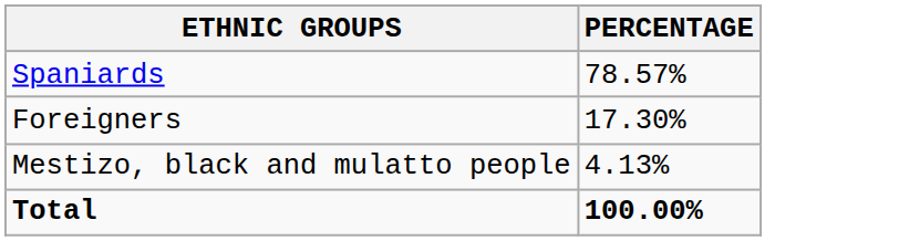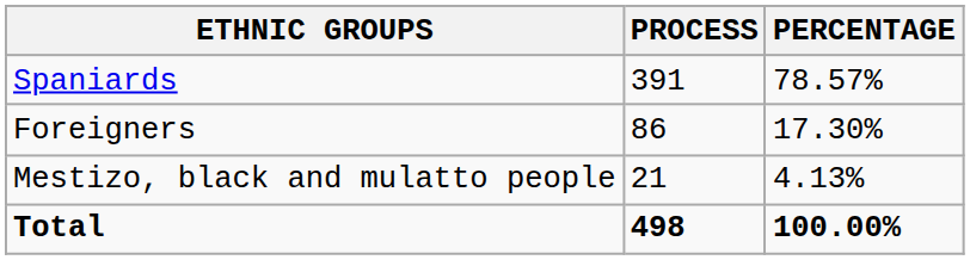 <table class="wikitable">
 <tr>
 <th>ETHNIC GROUPS</th>
+<th>PROCESS</th>
 <th>PERCENTAGE</th>
 </tr>
 <tr>
 <td><a href='#'>Spaniards</a></td>
+<td>391</td>
 <td>78.57%</td>
 </tr>
 <tr>
 <td>Foreigners</td>
+<td>86</td>
 <td>17.30%</td>
 </tr>
 <tr>
 <td>Mestizo, black and mulatto people</td>
+<td>21</td>
 <td>4.13%</td>
 </tr>
 <tr>
 <td><strong>Total</strong></td>
+<td><strong>498</strong></td>
 <td><strong>100.00%</strong></td>
 </tr>
 </table>
